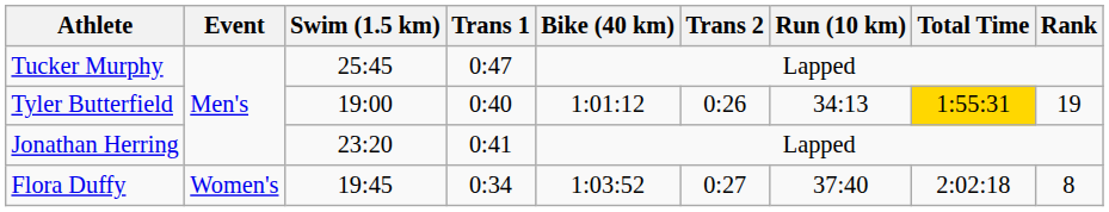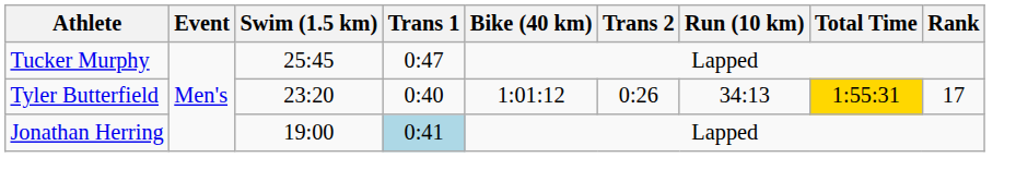 <table class="wikitable" style="font-size:90%">
 <tr>
 <th>Athlete</th>
 <th>Event</th>
 <th>Swim (1.5 km)</th>
 <th>Trans 1</th>
 <th>Bike (40 km)</th>
 <th>Trans 2</th>
 <th>Run (10 km)</th>
 <th>Total Time</th>
 <th>Rank</th>
 </tr>
 <tr align=center>
 <td align=left><a href='#'>Tucker Murphy</a></td>
 <td align=left rowspan=3><a href='#'>Men's</a></td>
 <td>25:45</td>
 <td>0:47</td>
 <td colspan=5>Lapped</td>
 </tr>
 <tr align=center>
 <td align=left><a href='#'>Tyler Butterfield</a></td>
-<td>19:00</td>
+<td>23:20</td>
 <td>0:40</td>
 <td>1:01:12</td>
 <td>0:26</td>
 <td>34:13</td>
 <td style="background: gold;">1:55:31</td>
-<td>19</td>
+<td>17</td>
 </tr>
 <tr align=center>
 <td align=left><a href='#'>Jonathan Herring</a></td>
-<td>23:20</td>
-<td>0:41</td>
+<td>19:00</td>
+<td style="background: lightblue;">0:41</td>
 <td colspan=5>Lapped</td>
 </tr>
-<tr align=center>
-<td align=left><a href='#'>Flora Duffy</a></td>
-<td align=left><a href='#'>Women's</a></td>
-<td>19:45</td>
-<td>0:34</td>
-<td>1:03:52</td>
-<td>0:27</td>
-<td>37:40</td>
-<td>2:02:18</td>
-<td>8</td>
-</tr>
 </table>
